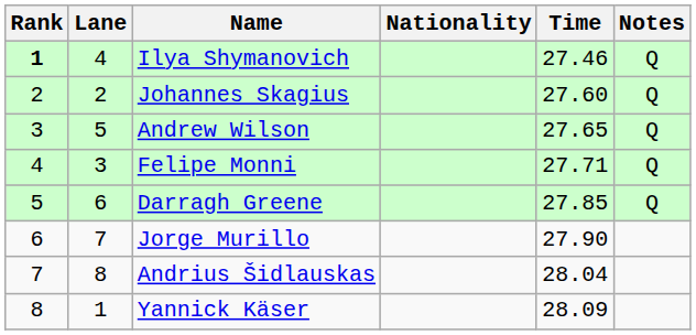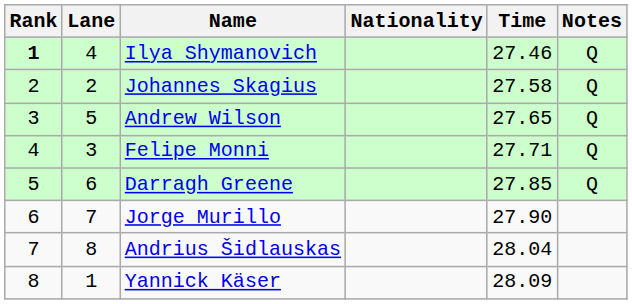 <table class="wikitable sortable" style="text-align:center">
 <tr>
 <th>Rank</th>
 <th>Lane</th>
 <th>Name</th>
 <th>Nationality</th>
 <th>Time</th>
 <th>Notes</th>
 </tr>
 <tr bgcolor=ccffcc>
 <td><strong>1</strong></td>
 <td>4</td>
 <td align="left"><a href='#'>Ilya Shymanovich</a></td>
 <td align="left"></td>
 <td>27.46</td>
 <td>Q</td>
 </tr>
 <tr bgcolor=ccffcc>
 <td>2</td>
 <td>2</td>
 <td align="left"><a href='#'>Johannes Skagius</a></td>
 <td align="left"></td>
-<td>27.60</td>
+<td>27.58</td>
 <td>Q</td>
 </tr>
 <tr bgcolor=ccffcc>
 <td>3</td>
 <td>5</td>
 <td align="left"><a href='#'>Andrew Wilson</a></td>
 <td align="left"></td>
 <td>27.65</td>
 <td>Q</td>
 </tr>
 <tr bgcolor=ccffcc>
 <td>4</td>
 <td>3</td>
 <td align="left"><a href='#'>Felipe Monni</a></td>
 <td align="left"></td>
 <td>27.71</td>
 <td>Q</td>
 </tr>
 <tr bgcolor=ccffcc>
 <td>5</td>
 <td>6</td>
 <td align="left"><a href='#'>Darragh Greene</a></td>
 <td align="left"></td>
 <td>27.85</td>
 <td>Q</td>
 </tr>
 <tr>
 <td>6</td>
 <td>7</td>
 <td align="left"><a href='#'>Jorge Murillo</a></td>
 <td align="left"></td>
 <td>27.90</td>
 <td></td>
 </tr>
 <tr>
 <td>7</td>
 <td>8</td>
 <td align="left"><a href='#'>Andrius Šidlauskas</a></td>
 <td align="left"></td>
 <td>28.04</td>
 <td></td>
 </tr>
 <tr>
 <td>8</td>
 <td>1</td>
 <td align="left"><a href='#'>Yannick Käser</a></td>
 <td align="left"></td>
 <td>28.09</td>
 <td></td>
 </tr>
 </table>
